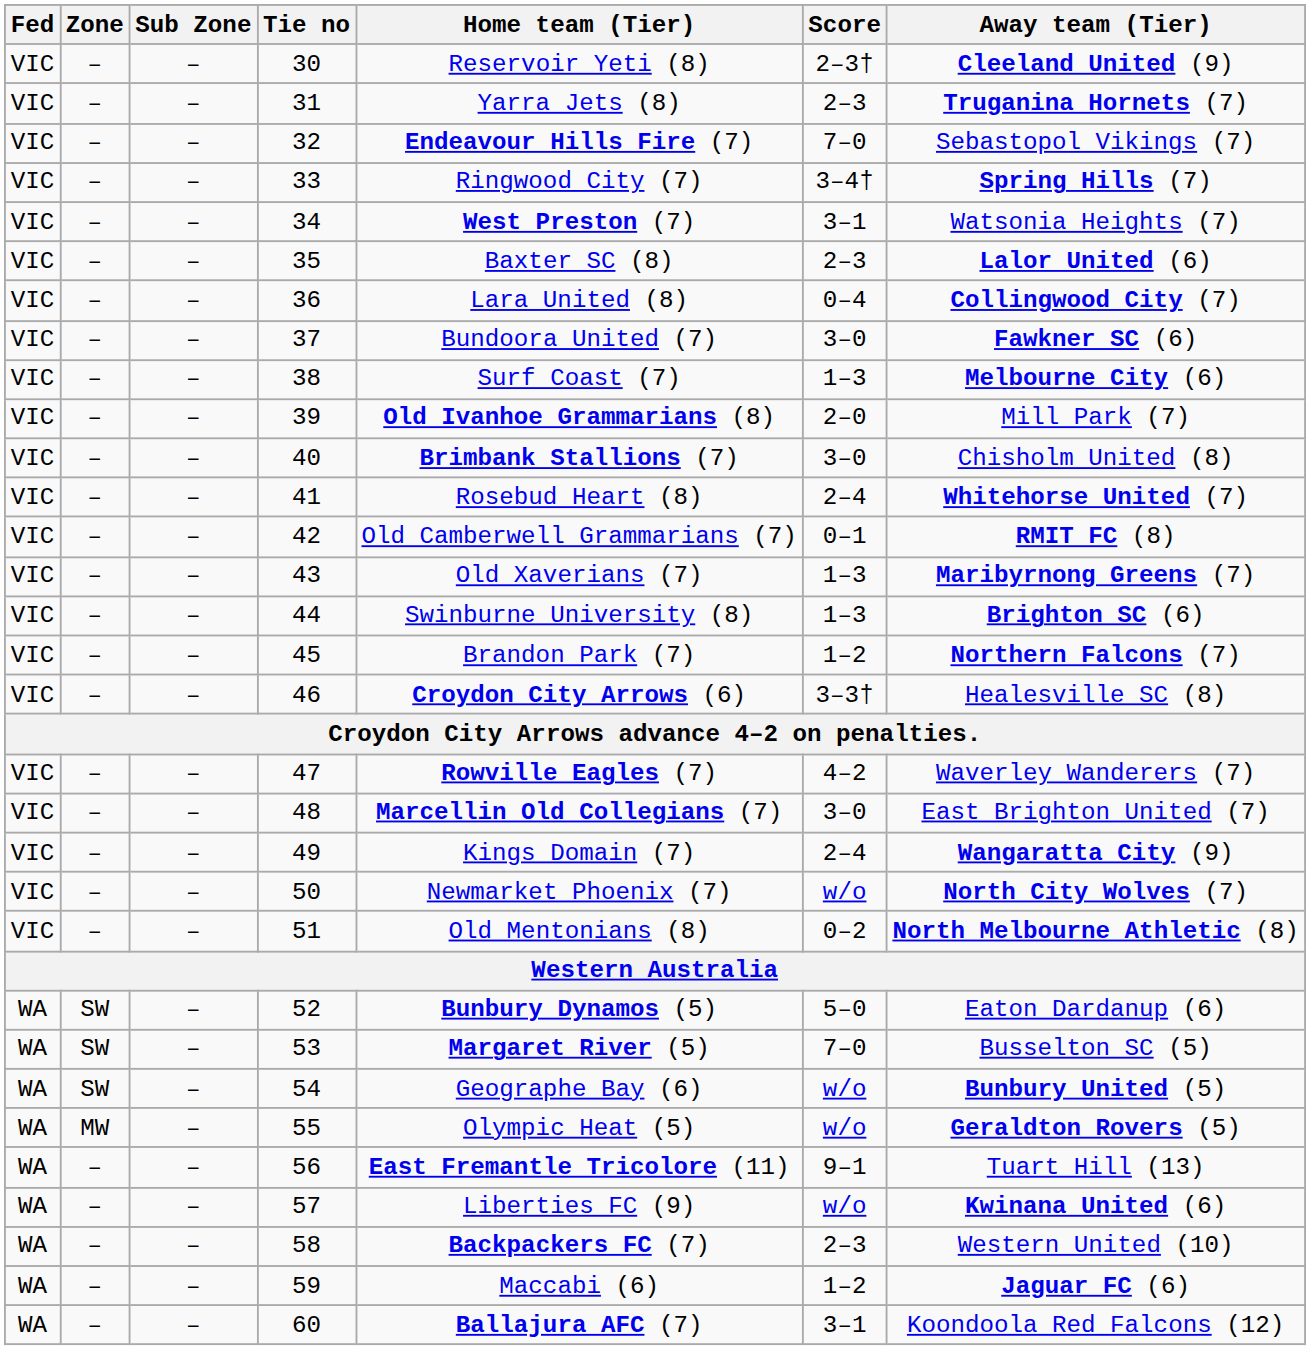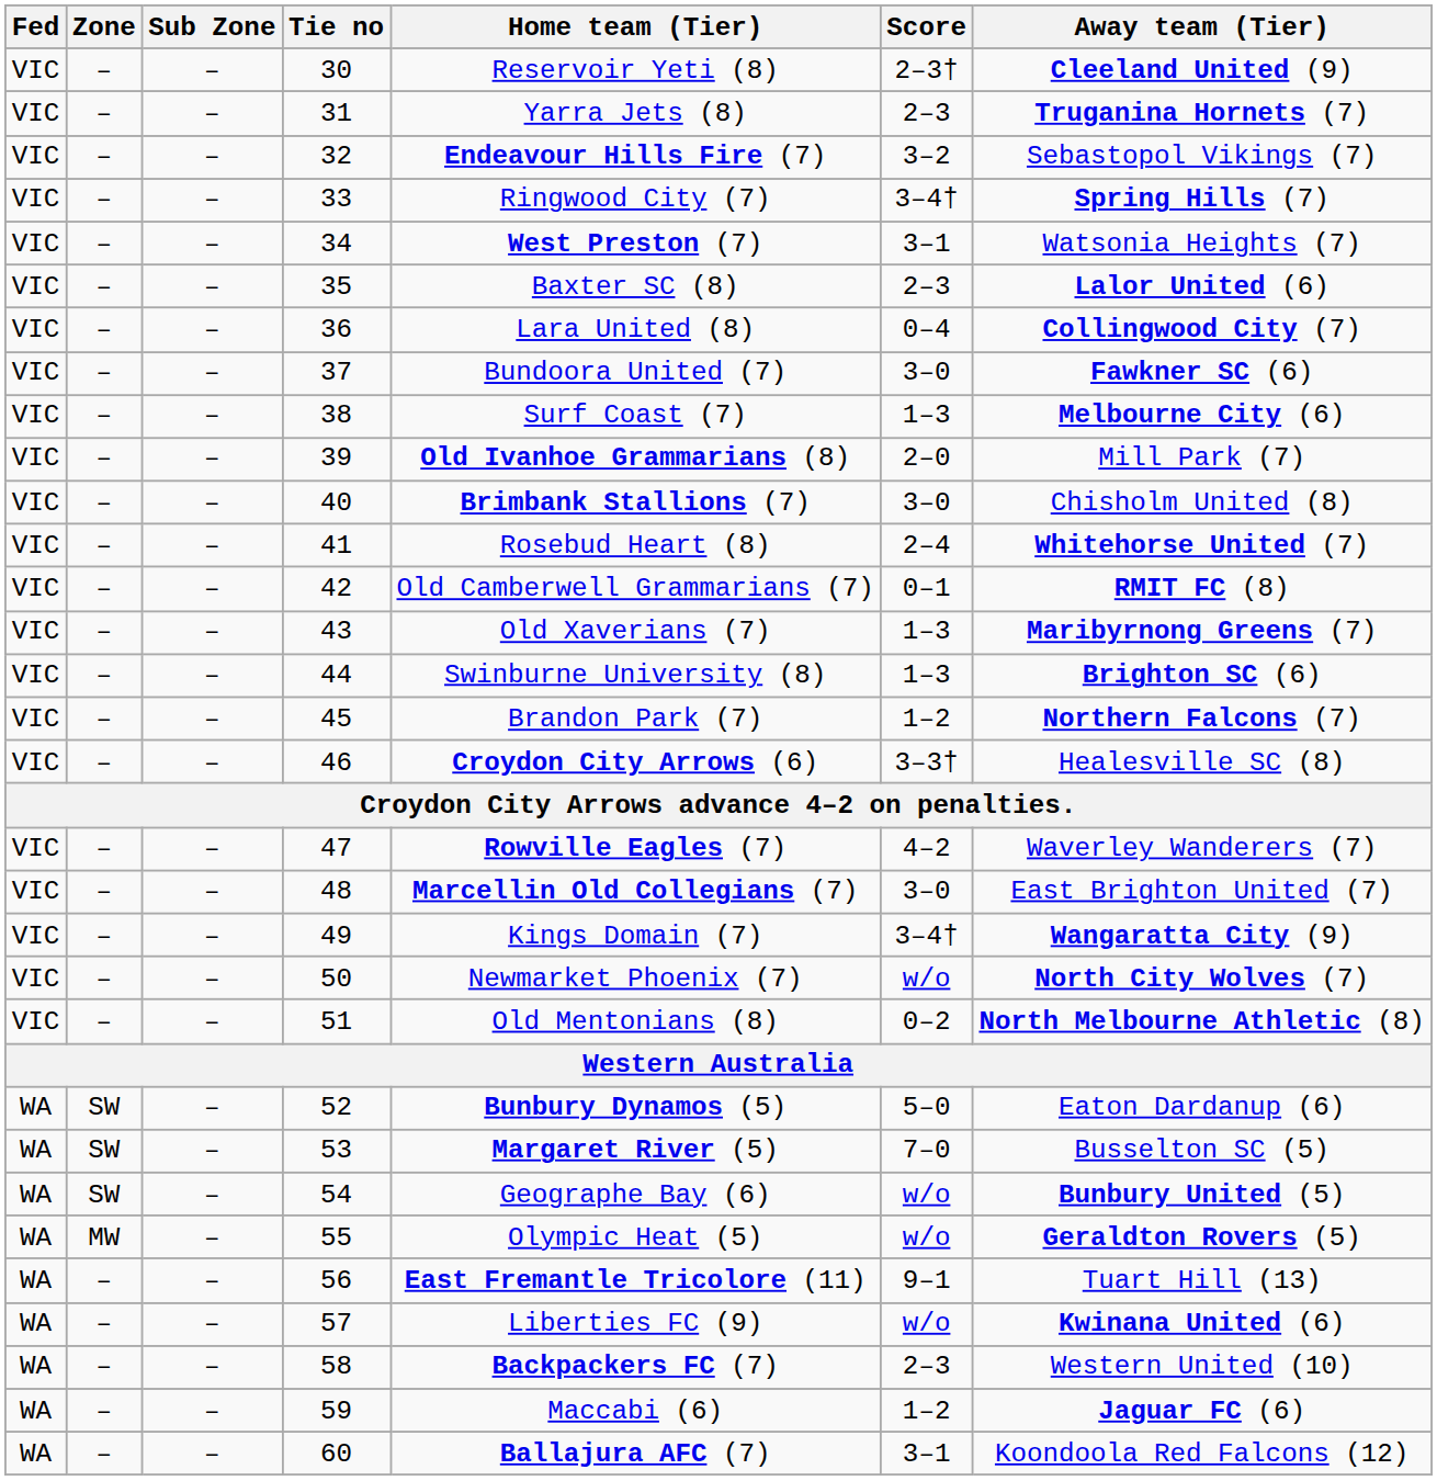 <table class="wikitable" style="text-align:center">
 <tr>
 <th>Fed</th>
 <th>Zone</th>
 <th>Sub Zone</th>
 <th>Tie no</th>
 <th>Home team (Tier)</th>
 <th>Score</th>
 <th>Away team (Tier)</th>
 </tr>
 <tr>
 <td>VIC</td>
 <td>–</td>
 <td>–</td>
 <td>30</td>
 <td><a href='#'>Reservoir Yeti</a> (8)</td>
 <td>2–3†</td>
 <td><strong><a href='#'>Cleeland United</a></strong> (9)</td>
 </tr>
 <tr>
 <td>VIC</td>
 <td>–</td>
 <td>–</td>
 <td>31</td>
 <td><a href='#'>Yarra Jets</a> (8)</td>
 <td>2–3</td>
 <td><strong><a href='#'>Truganina Hornets</a></strong> (7)</td>
 </tr>
 <tr>
 <td>VIC</td>
 <td>–</td>
 <td>–</td>
 <td>32</td>
 <td><strong><a href='#'>Endeavour Hills Fire</a></strong> (7)</td>
-<td>7–0</td>
+<td>3–2</td>
 <td><a href='#'>Sebastopol Vikings</a> (7)</td>
 </tr>
 <tr>
 <td>VIC</td>
 <td>–</td>
 <td>–</td>
 <td>33</td>
 <td><a href='#'>Ringwood City</a> (7)</td>
 <td>3–4†</td>
 <td><strong><a href='#'>Spring Hills</a></strong> (7)</td>
 </tr>
 <tr>
 <td>VIC</td>
 <td>–</td>
 <td>–</td>
 <td>34</td>
 <td><strong><a href='#'>West Preston</a></strong> (7)</td>
 <td>3–1</td>
 <td><a href='#'>Watsonia Heights</a> (7)</td>
 </tr>
 <tr>
 <td>VIC</td>
 <td>–</td>
 <td>–</td>
 <td>35</td>
 <td><a href='#'>Baxter SC</a> (8)</td>
 <td>2–3</td>
 <td><strong><a href='#'>Lalor United</a></strong> (6)</td>
 </tr>
 <tr>
 <td>VIC</td>
 <td>–</td>
 <td>–</td>
 <td>36</td>
 <td><a href='#'>Lara United</a> (8)</td>
 <td>0–4</td>
 <td><strong><a href='#'>Collingwood City</a></strong> (7)</td>
 </tr>
 <tr>
 <td>VIC</td>
 <td>–</td>
 <td>–</td>
 <td>37</td>
 <td><a href='#'>Bundoora United</a> (7)</td>
 <td>3–0</td>
 <td><strong><a href='#'>Fawkner SC</a></strong> (6)</td>
 </tr>
 <tr>
 <td>VIC</td>
 <td>–</td>
 <td>–</td>
 <td>38</td>
 <td><a href='#'>Surf Coast</a> (7)</td>
 <td>1–3</td>
 <td><strong><a href='#'>Melbourne City</a></strong> (6)</td>
 </tr>
 <tr>
 <td>VIC</td>
 <td>–</td>
 <td>–</td>
 <td>39</td>
 <td><strong><a href='#'>Old Ivanhoe Grammarians</a></strong> (8)</td>
 <td>2–0</td>
 <td><a href='#'>Mill Park</a> (7)</td>
 </tr>
 <tr>
 <td>VIC</td>
 <td>–</td>
 <td>–</td>
 <td>40</td>
 <td><strong><a href='#'>Brimbank Stallions</a></strong> (7)</td>
 <td>3–0</td>
 <td><a href='#'>Chisholm United</a> (8)</td>
 </tr>
 <tr>
 <td>VIC</td>
 <td>–</td>
 <td>–</td>
 <td>41</td>
 <td><a href='#'>Rosebud Heart</a> (8)</td>
 <td>2–4</td>
 <td><strong><a href='#'>Whitehorse United</a></strong> (7)</td>
 </tr>
 <tr>
 <td>VIC</td>
 <td>–</td>
 <td>–</td>
 <td>42</td>
 <td><a href='#'>Old Camberwell Grammarians</a> (7)</td>
 <td>0–1</td>
 <td><strong><a href='#'>RMIT FC</a></strong> (8)</td>
 </tr>
 <tr>
 <td>VIC</td>
 <td>–</td>
 <td>–</td>
 <td>43</td>
 <td><a href='#'>Old Xaverians</a> (7)</td>
 <td>1–3</td>
 <td><strong><a href='#'>Maribyrnong Greens</a></strong> (7)</td>
 </tr>
 <tr>
 <td>VIC</td>
 <td>–</td>
 <td>–</td>
 <td>44</td>
 <td><a href='#'>Swinburne University</a> (8)</td>
 <td>1–3</td>
 <td><strong><a href='#'>Brighton SC</a></strong> (6)</td>
 </tr>
 <tr>
 <td>VIC</td>
 <td>–</td>
 <td>–</td>
 <td>45</td>
 <td><a href='#'>Brandon Park</a> (7)</td>
 <td>1–2</td>
 <td><strong><a href='#'>Northern Falcons</a></strong> (7)</td>
 </tr>
 <tr>
 <td>VIC</td>
 <td>–</td>
 <td>–</td>
 <td>46</td>
 <td><strong><a href='#'>Croydon City Arrows</a></strong> (6)</td>
 <td>3–3†</td>
 <td><a href='#'>Healesville SC</a> (8)</td>
 </tr>
 <tr>
 <th colspan=7>Croydon City Arrows advance 4–2 on penalties.</th>
 </tr>
 <tr>
 <td>VIC</td>
 <td>–</td>
 <td>–</td>
 <td>47</td>
 <td><strong><a href='#'>Rowville Eagles</a></strong> (7)</td>
 <td>4–2</td>
 <td><a href='#'>Waverley Wanderers</a> (7)</td>
 </tr>
 <tr>
 <td>VIC</td>
 <td>–</td>
 <td>–</td>
 <td>48</td>
 <td><strong><a href='#'>Marcellin Old Collegians</a></strong> (7)</td>
 <td>3–0</td>
 <td><a href='#'>East Brighton United</a> (7)</td>
 </tr>
 <tr>
 <td>VIC</td>
 <td>–</td>
 <td>–</td>
 <td>49</td>
 <td><a href='#'>Kings Domain</a> (7)</td>
-<td>2–4</td>
+<td>3–4†</td>
 <td><strong><a href='#'>Wangaratta City</a></strong> (9)</td>
 </tr>
 <tr>
 <td>VIC</td>
 <td>–</td>
 <td>–</td>
 <td>50</td>
 <td><a href='#'>Newmarket Phoenix</a> (7)</td>
 <td><a href='#'>w/o</a></td>
 <td><strong><a href='#'>North City Wolves</a></strong> (7)</td>
 </tr>
 <tr>
 <td>VIC</td>
 <td>–</td>
 <td>–</td>
 <td>51</td>
 <td><a href='#'>Old Mentonians</a> (8)</td>
 <td>0–2</td>
 <td><strong><a href='#'>North Melbourne Athletic</a></strong> (8)</td>
 </tr>
 <tr>
 <th colspan=7><a href='#'>Western Australia</a></th>
 </tr>
 <tr>
 <td>WA</td>
 <td>SW</td>
 <td>–</td>
 <td>52</td>
 <td><strong><a href='#'>Bunbury Dynamos</a></strong> (5)</td>
 <td>5–0</td>
 <td><a href='#'>Eaton Dardanup</a> (6)</td>
 </tr>
 <tr>
 <td>WA</td>
 <td>SW</td>
 <td>–</td>
 <td>53</td>
 <td><strong><a href='#'>Margaret River</a></strong> (5)</td>
 <td>7–0</td>
 <td><a href='#'>Busselton SC</a> (5)</td>
 </tr>
 <tr>
 <td>WA</td>
 <td>SW</td>
 <td>–</td>
 <td>54</td>
 <td><a href='#'>Geographe Bay</a> (6)</td>
 <td><a href='#'>w/o</a></td>
 <td><strong><a href='#'>Bunbury United</a></strong> (5)</td>
 </tr>
 <tr>
 <td>WA</td>
 <td>MW</td>
 <td>–</td>
 <td>55</td>
 <td><a href='#'>Olympic Heat</a> (5)</td>
 <td><a href='#'>w/o</a></td>
 <td><strong><a href='#'>Geraldton Rovers</a></strong> (5)</td>
 </tr>
 <tr>
 <td>WA</td>
 <td>–</td>
 <td>–</td>
 <td>56</td>
 <td><strong><a href='#'>East Fremantle Tricolore</a></strong> (11)</td>
 <td>9–1</td>
 <td><a href='#'>Tuart Hill</a> (13)</td>
 </tr>
 <tr>
 <td>WA</td>
 <td>–</td>
 <td>–</td>
 <td>57</td>
 <td><a href='#'>Liberties FC</a> (9)</td>
 <td><a href='#'>w/o</a></td>
 <td><strong><a href='#'>Kwinana United</a></strong> (6)</td>
 </tr>
 <tr>
 <td>WA</td>
 <td>–</td>
 <td>–</td>
 <td>58</td>
 <td><strong><a href='#'>Backpackers FC</a></strong> (7)</td>
 <td>2–3</td>
 <td><a href='#'>Western United</a> (10)</td>
 </tr>
 <tr>
 <td>WA</td>
 <td>–</td>
 <td>–</td>
 <td>59</td>
 <td><a href='#'>Maccabi</a> (6)</td>
 <td>1–2</td>
 <td><strong><a href='#'>Jaguar FC</a></strong> (6)</td>
 </tr>
 <tr>
 <td>WA</td>
 <td>–</td>
 <td>–</td>
 <td>60</td>
 <td><strong><a href='#'>Ballajura AFC</a></strong> (7)</td>
 <td>3–1</td>
 <td><a href='#'>Koondoola Red Falcons</a> (12)</td>
 </tr>
 </table>
